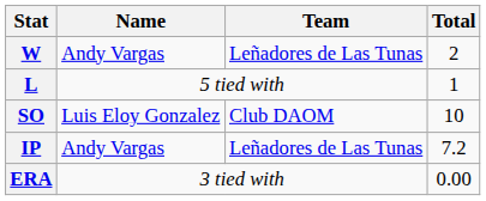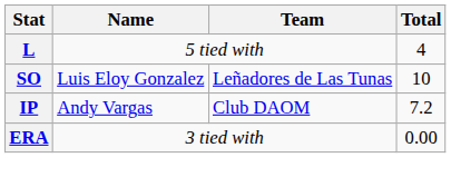 <table class=wikitable>
 <tr>
 <th scope="col">Stat</th>
 <th scope="col">Name</th>
 <th scope="col">Team</th>
 <th scope="col">Total</th>
 </tr>
 <tr>
-<th scope="row"><a href='#'>W</a></th>
-<td> <a href='#'>Andy Vargas</a></td>
-<td> <a href='#'>Leñadores de Las Tunas</a></td>
-<td align=center>2</td>
-</tr>
-<tr>
 <th scope="row"><a href='#'>L</a></th>
 <td colspan=2 align=center><em>5 tied with</em></td>
-<td align=center>1</td>
+<td align=center>4</td>
 </tr>
 <tr>
 <th scope="row"><a href='#'>SO</a></th>
 <td> <a href='#'>Luis Eloy Gonzalez</a></td>
-<td> <a href='#'>Club DAOM</a></td>
+<td> <a href='#'>Leñadores de Las Tunas</a></td>
 <td align=center>10</td>
 </tr>
 <tr>
 <th scope="row"><a href='#'>IP</a></th>
 <td> <a href='#'>Andy Vargas</a></td>
-<td> <a href='#'>Leñadores de Las Tunas</a></td>
+<td> <a href='#'>Club DAOM</a></td>
 <td align=center>7.2</td>
 </tr>
 <tr>
 <th scope="row"><a href='#'>ERA</a></th>
 <td colspan=2 align=center><em>3 tied with</em></td>
 <td align=center>0.00</td>
 </tr>
 </table>
